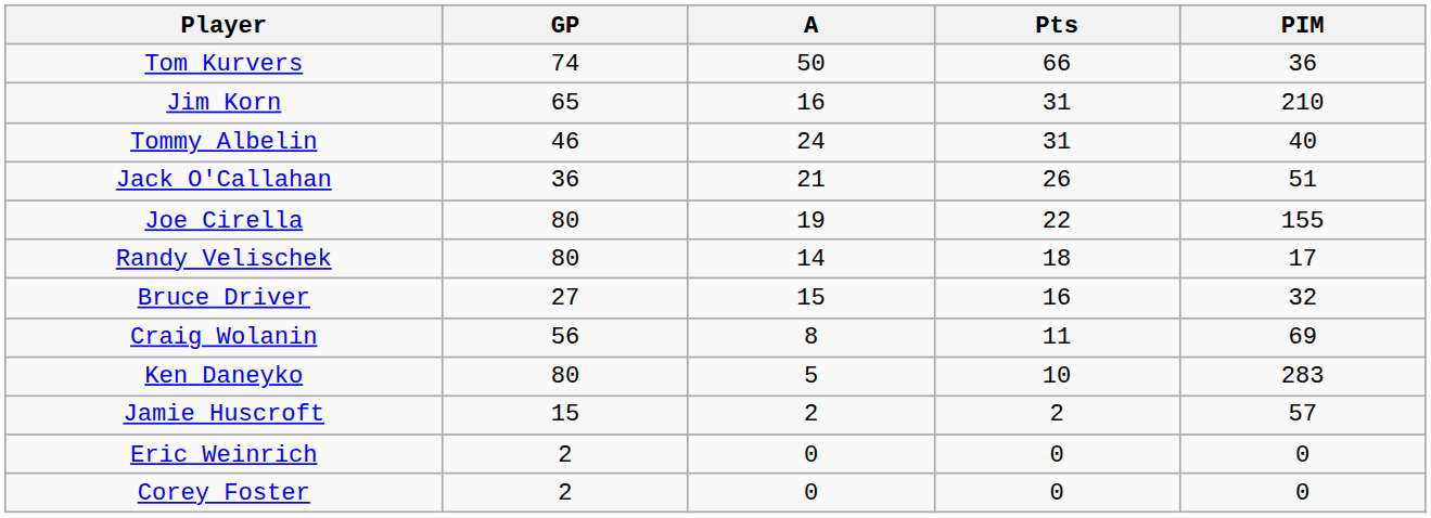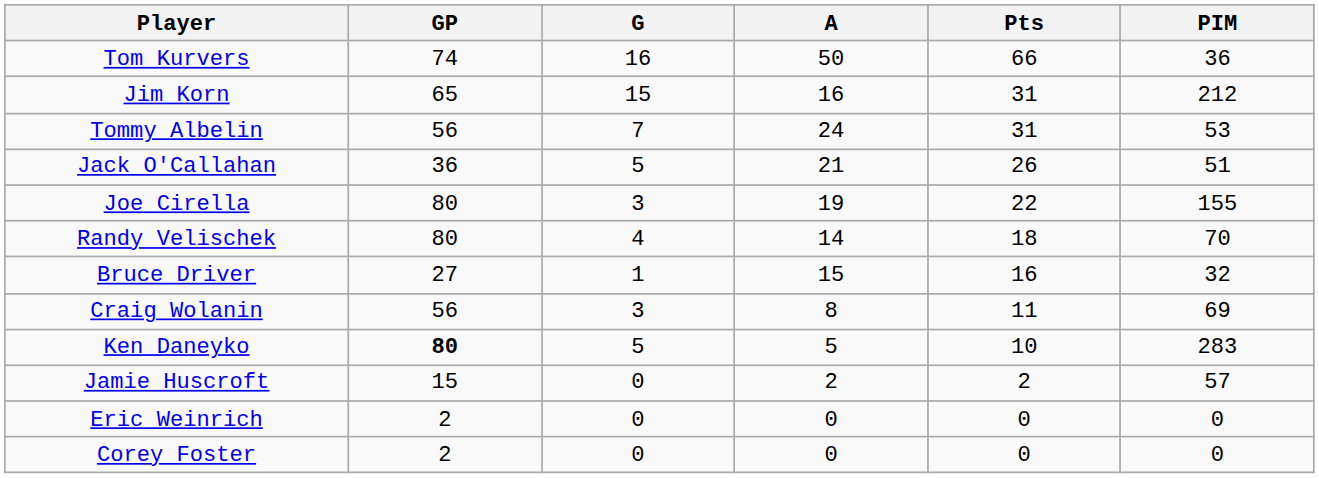 <table class="wikitable sortable">
 <tr>
 <th bgcolor="#DDDDFF" width="16%">Player</th>
 <th bgcolor="#DDDDFF" width="9%">GP</th>
+<th bgcolor="#DDDDFF" width="9%">G</th>
 <th bgcolor="#DDDDFF" width="9%">A</th>
 <th bgcolor="#DDDDFF" width="9%">Pts</th>
 <th bgcolor="#DDDDFF" width="9%">PIM</th>
 </tr>
 <tr align="center">
 <td><a href='#'>Tom Kurvers</a></td>
 <td>74</td>
+<td>16</td>
 <td>50</td>
 <td>66</td>
 <td>36</td>
 </tr>
 <tr align="center">
 <td><a href='#'>Jim Korn</a></td>
 <td>65</td>
+<td>15</td>
 <td>16</td>
 <td>31</td>
-<td>210</td>
+<td>212</td>
 </tr>
 <tr align="center">
 <td><a href='#'>Tommy Albelin</a></td>
-<td>46</td>
+<td>56</td>
+<td>7</td>
 <td>24</td>
 <td>31</td>
-<td>40</td>
+<td>53</td>
 </tr>
 <tr align="center">
 <td><a href='#'>Jack O'Callahan</a></td>
 <td>36</td>
+<td>5</td>
 <td>21</td>
 <td>26</td>
 <td>51</td>
 </tr>
 <tr align="center">
 <td><a href='#'>Joe Cirella</a></td>
 <td>80</td>
+<td>3</td>
 <td>19</td>
 <td>22</td>
 <td>155</td>
 </tr>
 <tr align="center">
 <td><a href='#'>Randy Velischek</a></td>
 <td>80</td>
+<td>4</td>
 <td>14</td>
 <td>18</td>
-<td>17</td>
+<td>70</td>
 </tr>
 <tr align="center">
 <td><a href='#'>Bruce Driver</a></td>
 <td>27</td>
+<td>1</td>
 <td>15</td>
 <td>16</td>
 <td>32</td>
 </tr>
 <tr align="center">
 <td><a href='#'>Craig Wolanin</a></td>
 <td>56</td>
+<td>3</td>
 <td>8</td>
 <td>11</td>
 <td>69</td>
 </tr>
 <tr align="center">
 <td><a href='#'>Ken Daneyko</a></td>
-<td>80</td>
+<td><strong>80</strong></td>
+<td>5</td>
 <td>5</td>
 <td>10</td>
 <td>283</td>
 </tr>
 <tr align="center">
 <td><a href='#'>Jamie Huscroft</a></td>
 <td>15</td>
+<td>0</td>
 <td>2</td>
 <td>2</td>
 <td>57</td>
 </tr>
 <tr align="center">
 <td><a href='#'>Eric Weinrich</a></td>
 <td>2</td>
 <td>0</td>
 <td>0</td>
 <td>0</td>
+<td>0</td>
 </tr>
 <tr align="center">
 <td><a href='#'>Corey Foster</a></td>
 <td>2</td>
 <td>0</td>
 <td>0</td>
 <td>0</td>
+<td>0</td>
 </tr>
 </table>
